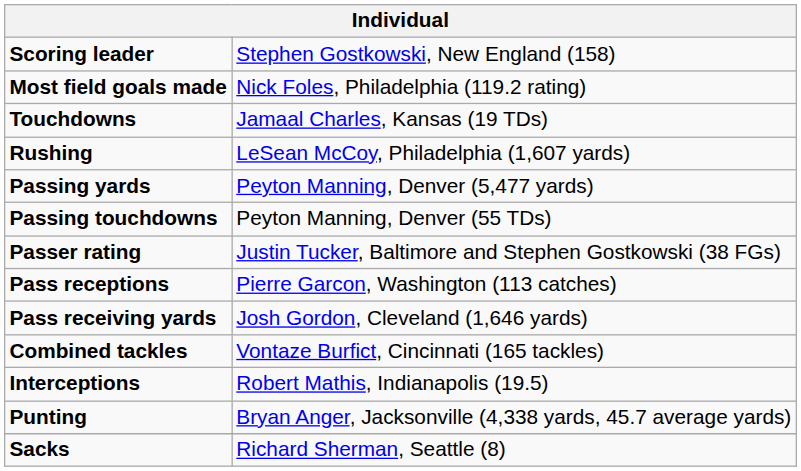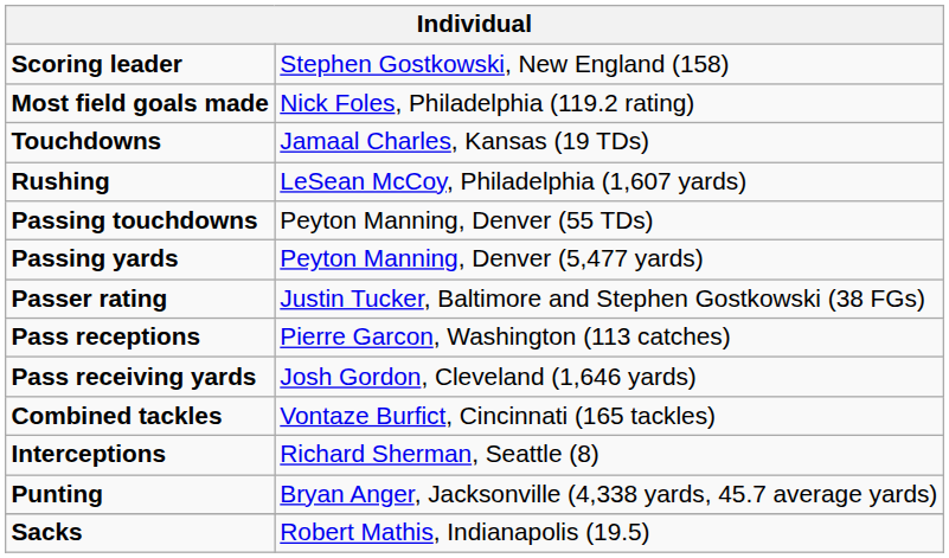 <table class="wikitable">
 <tr>
 <th colspan=2>Individual</th>
 </tr>
 <tr>
 <td><strong>Scoring leader</strong></td>
 <td><a href='#'>Stephen Gostkowski</a>, New England (158)</td>
 </tr>
 <tr>
 <td><strong>Most field goals made</strong></td>
 <td><a href='#'>Nick Foles</a>, Philadelphia (119.2 rating)</td>
 </tr>
 <tr>
 <td><strong>Touchdowns</strong></td>
 <td><a href='#'>Jamaal Charles</a>, Kansas (19 TDs)</td>
 </tr>
 <tr>
 <td><strong>Rushing</strong></td>
 <td><a href='#'>LeSean McCoy</a>, Philadelphia (1,607 yards)</td>
 </tr>
 <tr>
+<td><strong>Passing touchdowns</strong></td>
+<td>Peyton Manning, Denver (55 TDs)</td>
+</tr>
+<tr>
 <td><strong>Passing yards</strong></td>
 <td><a href='#'>Peyton Manning</a>, Denver (5,477 yards)</td>
-</tr>
-<tr>
-<td><strong>Passing touchdowns</strong></td>
-<td>Peyton Manning, Denver (55 TDs)</td>
 </tr>
 <tr>
 <td><strong>Passer rating</strong></td>
 <td><a href='#'>Justin Tucker</a>, Baltimore and Stephen Gostkowski (38 FGs)</td>
 </tr>
 <tr>
 <td><strong>Pass receptions</strong></td>
 <td><a href='#'>Pierre Garcon</a>, Washington (113 catches)</td>
 </tr>
 <tr>
 <td><strong>Pass receiving yards</strong></td>
 <td><a href='#'>Josh Gordon</a>, Cleveland (1,646 yards)</td>
 </tr>
 <tr>
 <td><strong>Combined tackles</strong></td>
 <td><a href='#'>Vontaze Burfict</a>, Cincinnati (165 tackles)</td>
 </tr>
 <tr>
 <td><strong>Interceptions</strong></td>
-<td><a href='#'>Robert Mathis</a>, Indianapolis (19.5)</td>
+<td><a href='#'>Richard Sherman</a>, Seattle (8)</td>
 </tr>
 <tr>
 <td><strong>Punting</strong></td>
 <td><a href='#'>Bryan Anger</a>, Jacksonville (4,338 yards, 45.7 average yards)</td>
 </tr>
 <tr>
 </tr>
 <tr>
 </tr>
 <tr>
 <td><strong>Sacks</strong></td>
-<td><a href='#'>Richard Sherman</a>, Seattle (8)</td>
+<td><a href='#'>Robert Mathis</a>, Indianapolis (19.5)</td>
 </tr>
 </table>
